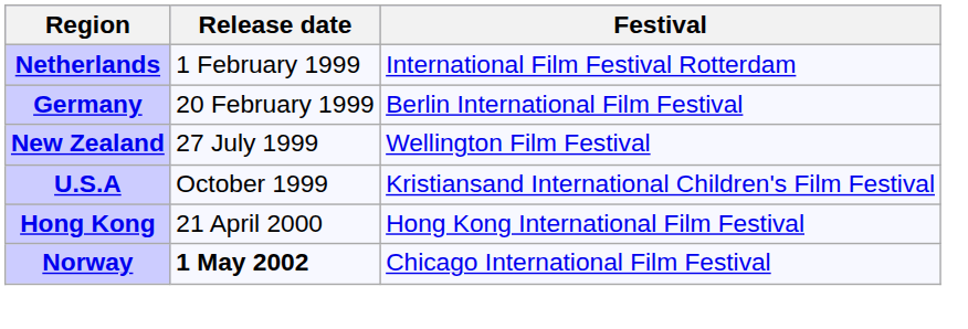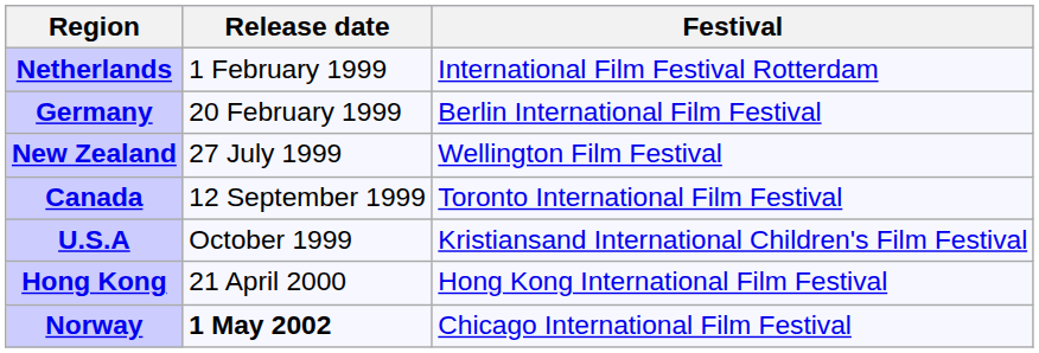 <table class="wikitable sortable">
 <tr style=background:#ccccff>
 <th>Region</th>
 <th>Release date</th>
 <th>Festival</th>
 </tr>
 <tr>
 <th style="background: #ccccff;"><a href='#'>Netherlands</a></th>
 <td style="background: #f7f8ff; white-space: nowrap;">1 February 1999</td>
 <td style="background: #f7f8ff; white-space: nowrap;"><a href='#'>International Film Festival Rotterdam</a></td>
 </tr>
 <tr>
 <th style="background: #ccccff;"><a href='#'>Germany</a></th>
 <td style="background: #f7f8ff; white-space: nowrap;">20 February 1999</td>
 <td style="background: #f7f8ff; white-space: nowrap;"><a href='#'>Berlin International Film Festival</a></td>
 </tr>
 <tr>
 <th style="background: #ccccff; white-space: nowrap;"><a href='#'>New Zealand</a></th>
 <td style="background: #f7f8ff; white-space: nowrap;">27 July 1999</td>
 <td style="background: #f7f8ff; white-space: nowrap;"><a href='#'>Wellington Film Festival</a></td>
 </tr>
 <tr>
+<th style="background: #ccccff;"><a href='#'>Canada</a></th>
+<td style="background: #f7f8ff; white-space: nowrap;">12 September 1999</td>
+<td style="background: #f7f8ff; white-space: nowrap;"><a href='#'>Toronto International Film Festival</a></td>
+</tr>
+<tr>
 <th style="background: #ccccff;"><a href='#'>U.S.A</a></th>
 <td style="background: #f7f8ff; white-space: nowrap;">October 1999</td>
 <td style="background: #f7f8ff; white-space: nowrap;"><a href='#'>Kristiansand International Children's Film Festival</a></td>
 </tr>
 <tr>
 <th style="background: #ccccff;"><a href='#'>Hong Kong</a></th>
 <td style="background: #f7f8ff; white-space: nowrap;">21 April 2000</td>
 <td style="background: #f7f8ff; white-space: nowrap;"><a href='#'>Hong Kong International Film Festival</a></td>
 </tr>
 <tr>
 <th style="background: #ccccff;"><a href='#'>Norway</a></th>
 <td style="background: #f7f8ff; white-space: nowrap;"><strong>1 May 2002</strong></td>
 <td style="background: #f7f8ff; white-space: nowrap;"><a href='#'>Chicago International Film Festival</a></td>
 </tr>
 </table>
